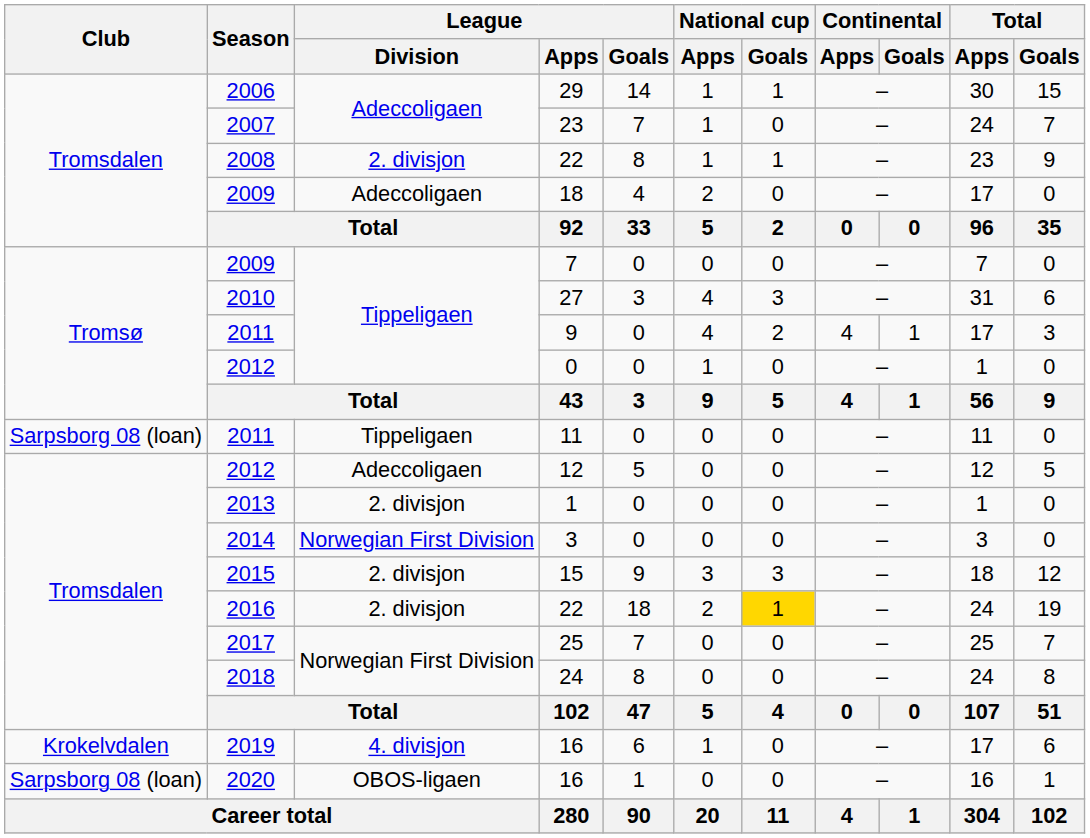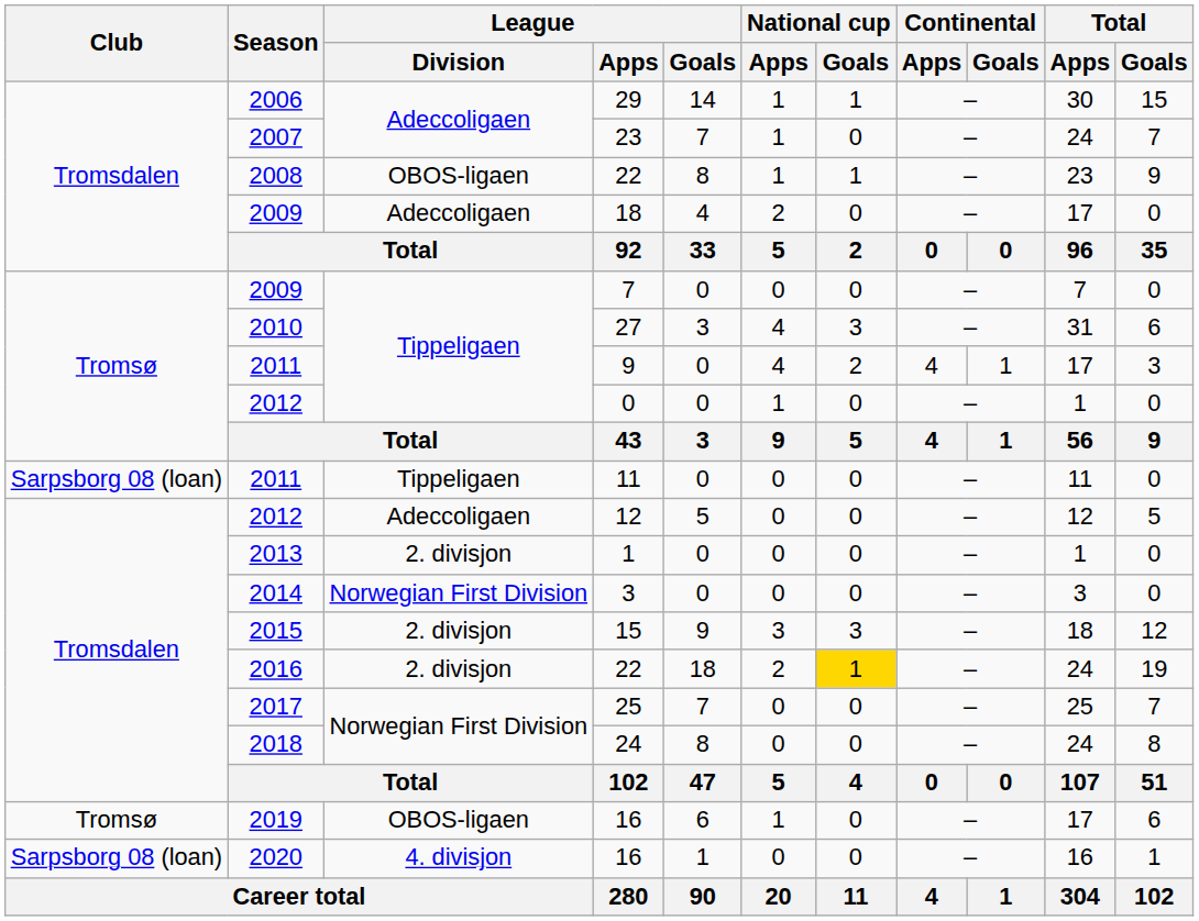 <table class="wikitable" style="text-align: center;">
 <tr>
 <th rowspan="2">Club</th>
 <th rowspan="2">Season</th>
 <th colspan="3">League</th>
 <th colspan="2">National cup</th>
 <th colspan="2">Continental</th>
 <th colspan="2">Total</th>
 </tr>
 <tr>
 <th>Division</th>
 <th>Apps</th>
 <th>Goals</th>
 <th>Apps</th>
 <th>Goals</th>
 <th>Apps</th>
 <th>Goals</th>
 <th>Apps</th>
 <th>Goals</th>
 </tr>
 <tr>
 <td rowspan="5"><a href='#'>Tromsdalen</a></td>
 <td><a href='#'>2006</a></td>
 <td rowspan="2"><a href='#'>Adeccoligaen</a></td>
 <td>29</td>
 <td>14</td>
 <td>1</td>
 <td>1</td>
 <td colspan="2">–</td>
 <td>30</td>
 <td>15</td>
 </tr>
 <tr>
 <td><a href='#'>2007</a></td>
 <td>23</td>
 <td>7</td>
 <td>1</td>
 <td>0</td>
 <td colspan="2">–</td>
 <td>24</td>
 <td>7</td>
 </tr>
 <tr>
 <td><a href='#'>2008</a></td>
-<td><a href='#'>2. divisjon</a></td>
+<td>OBOS-ligaen</td>
 <td>22</td>
 <td>8</td>
 <td>1</td>
 <td>1</td>
 <td colspan="2">–</td>
 <td>23</td>
 <td>9</td>
 </tr>
 <tr>
 <td><a href='#'>2009</a></td>
 <td>Adeccoligaen</td>
 <td>18</td>
 <td>4</td>
 <td>2</td>
 <td>0</td>
 <td colspan="2">–</td>
 <td>17</td>
 <td>0</td>
 </tr>
 <tr>
 <th colspan="2">Total</th>
 <th>92</th>
 <th>33</th>
 <th>5</th>
 <th>2</th>
 <th>0</th>
 <th>0</th>
 <th>96</th>
 <th>35</th>
 </tr>
 <tr>
 <td rowspan="5"><a href='#'>Tromsø</a></td>
 <td><a href='#'>2009</a></td>
 <td rowspan="4"><a href='#'>Tippeligaen</a></td>
 <td>7</td>
 <td>0</td>
 <td>0</td>
 <td>0</td>
 <td colspan="2">–</td>
 <td>7</td>
 <td>0</td>
 </tr>
 <tr>
 <td><a href='#'>2010</a></td>
 <td>27</td>
 <td>3</td>
 <td>4</td>
 <td>3</td>
 <td colspan="2">–</td>
 <td>31</td>
 <td>6</td>
 </tr>
 <tr>
 <td><a href='#'>2011</a></td>
 <td>9</td>
 <td>0</td>
 <td>4</td>
 <td>2</td>
 <td>4</td>
 <td>1</td>
 <td>17</td>
 <td>3</td>
 </tr>
 <tr>
 <td><a href='#'>2012</a></td>
 <td>0</td>
 <td>0</td>
 <td>1</td>
 <td>0</td>
 <td colspan="2">–</td>
 <td>1</td>
 <td>0</td>
 </tr>
 <tr>
 <th colspan="2">Total</th>
 <th>43</th>
 <th>3</th>
 <th>9</th>
 <th>5</th>
 <th>4</th>
 <th>1</th>
 <th>56</th>
 <th>9</th>
 </tr>
 <tr>
 <td><a href='#'>Sarpsborg 08</a> (loan)</td>
 <td><a href='#'>2011</a></td>
 <td>Tippeligaen</td>
 <td>11</td>
 <td>0</td>
 <td>0</td>
 <td>0</td>
 <td colspan="2">–</td>
 <td>11</td>
 <td>0</td>
 </tr>
 <tr>
 <td rowspan="8"><a href='#'>Tromsdalen</a></td>
 <td><a href='#'>2012</a></td>
 <td>Adeccoligaen</td>
 <td>12</td>
 <td>5</td>
 <td>0</td>
 <td>0</td>
 <td colspan="2">–</td>
 <td>12</td>
 <td>5</td>
 </tr>
 <tr>
 <td><a href='#'>2013</a></td>
 <td>2. divisjon</td>
 <td>1</td>
 <td>0</td>
 <td>0</td>
 <td>0</td>
 <td colspan="2">–</td>
 <td>1</td>
 <td>0</td>
 </tr>
 <tr>
 <td><a href='#'>2014</a></td>
 <td><a href='#'>Norwegian First Division</a></td>
 <td>3</td>
 <td>0</td>
 <td>0</td>
 <td>0</td>
 <td colspan="2">–</td>
 <td>3</td>
 <td>0</td>
 </tr>
 <tr>
 <td><a href='#'>2015</a></td>
 <td>2. divisjon</td>
 <td>15</td>
 <td>9</td>
 <td>3</td>
 <td>3</td>
 <td colspan="2">–</td>
 <td>18</td>
 <td>12</td>
 </tr>
 <tr>
 <td><a href='#'>2016</a></td>
 <td>2. divisjon</td>
 <td>22</td>
 <td>18</td>
 <td>2</td>
 <td style="background: gold;">1</td>
 <td colspan="2">–</td>
 <td>24</td>
 <td>19</td>
 </tr>
 <tr>
 <td><a href='#'>2017</a></td>
 <td rowspan="2">Norwegian First Division</td>
 <td>25</td>
 <td>7</td>
 <td>0</td>
 <td>0</td>
 <td colspan="2">–</td>
 <td>25</td>
 <td>7</td>
 </tr>
 <tr>
 <td><a href='#'>2018</a></td>
 <td>24</td>
 <td>8</td>
 <td>0</td>
 <td>0</td>
 <td colspan="2">–</td>
 <td>24</td>
 <td>8</td>
 </tr>
 <tr>
 <th colspan="2">Total</th>
 <th>102</th>
 <th>47</th>
 <th>5</th>
 <th>4</th>
 <th>0</th>
 <th>0</th>
 <th>107</th>
 <th>51</th>
 </tr>
 <tr>
-<td><a href='#'>Krokelvdalen</a></td>
+<td>Tromsø</td>
 <td><a href='#'>2019</a></td>
-<td><a href='#'>4. divisjon</a></td>
+<td>OBOS-ligaen</td>
 <td>16</td>
 <td>6</td>
 <td>1</td>
 <td>0</td>
 <td colspan="2">–</td>
 <td>17</td>
 <td>6</td>
 </tr>
 <tr>
 <td><a href='#'>Sarpsborg 08</a> (loan)</td>
 <td><a href='#'>2020</a></td>
-<td>OBOS-ligaen</td>
+<td><a href='#'>4. divisjon</a></td>
 <td>16</td>
 <td>1</td>
 <td>0</td>
 <td>0</td>
 <td colspan="2">–</td>
 <td>16</td>
 <td>1</td>
 </tr>
 <tr>
 <th colspan="3">Career total</th>
 <th>280</th>
 <th>90</th>
 <th>20</th>
 <th>11</th>
 <th>4</th>
 <th>1</th>
 <th>304</th>
 <th>102</th>
 </tr>
 </table>
